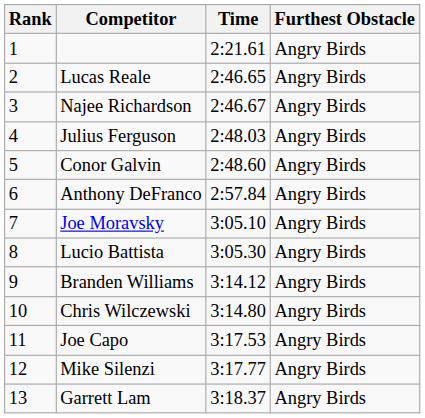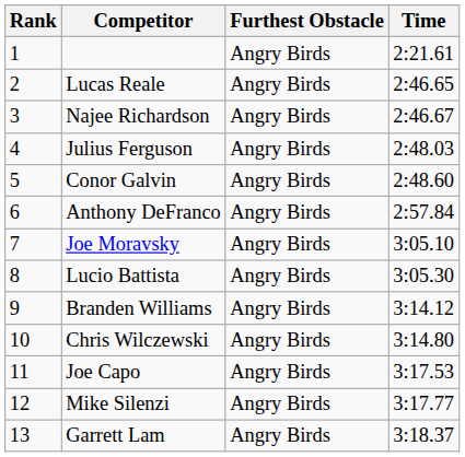 <table class="wikitable sortable mw-collapsible">
 <tr>
 <th>Rank</th>
 <th>Competitor</th>
+<th>Furthest Obstacle</th>
 <th>Time</th>
-<th>Furthest Obstacle</th>
 </tr>
 <tr>
 <td>1</td>
 <td><u></u></td>
+<td>Angry Birds</td>
 <td>2:21.61</td>
-<td>Angry Birds</td>
 </tr>
 <tr>
 <td>2</td>
 <td>Lucas Reale</td>
+<td>Angry Birds</td>
 <td>2:46.65</td>
-<td>Angry Birds</td>
 </tr>
 <tr>
 <td>3</td>
 <td>Najee Richardson</td>
+<td>Angry Birds</td>
 <td>2:46.67</td>
-<td>Angry Birds</td>
 </tr>
 <tr>
 <td>4</td>
 <td>Julius Ferguson</td>
+<td>Angry Birds</td>
 <td>2:48.03</td>
-<td>Angry Birds</td>
 </tr>
 <tr>
 <td>5</td>
 <td>Conor Galvin</td>
+<td>Angry Birds</td>
 <td>2:48.60</td>
-<td>Angry Birds</td>
 </tr>
 <tr>
 <td>6</td>
 <td>Anthony DeFranco</td>
+<td>Angry Birds</td>
 <td>2:57.84</td>
-<td>Angry Birds</td>
 </tr>
 <tr>
 <td>7</td>
 <td><a href='#'>Joe Moravsky</a></td>
+<td>Angry Birds</td>
 <td>3:05.10</td>
-<td>Angry Birds</td>
 </tr>
 <tr>
 <td>8</td>
 <td>Lucio Battista</td>
+<td>Angry Birds</td>
 <td>3:05.30</td>
-<td>Angry Birds</td>
 </tr>
 <tr>
 <td>9</td>
 <td>Branden Williams</td>
+<td>Angry Birds</td>
 <td>3:14.12</td>
-<td>Angry Birds</td>
 </tr>
 <tr>
 <td>10</td>
 <td>Chris Wilczewski</td>
+<td>Angry Birds</td>
 <td>3:14.80</td>
-<td>Angry Birds</td>
 </tr>
 <tr>
 <td>11</td>
 <td>Joe Capo</td>
+<td>Angry Birds</td>
 <td>3:17.53</td>
-<td>Angry Birds</td>
 </tr>
 <tr>
 <td>12</td>
 <td>Mike Silenzi</td>
+<td>Angry Birds</td>
 <td>3:17.77</td>
-<td>Angry Birds</td>
 </tr>
 <tr>
 <td>13</td>
 <td>Garrett Lam</td>
+<td>Angry Birds</td>
 <td>3:18.37</td>
-<td>Angry Birds</td>
 </tr>
 </table>
